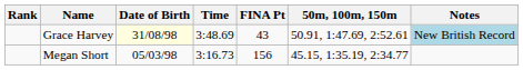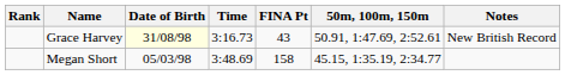 <table class="wikitable sortable" style="text-align:center">
 <tr>
 <th>Rank</th>
 <th>Name</th>
 <th>Date of Birth</th>
 <th>Time</th>
 <th>FINA Pt</th>
 <th>50m, 100m, 150m</th>
 <th>Notes</th>
 </tr>
 <tr>
 <td></td>
 <td align=left> Grace Harvey</td>
 <td style="background: lightyellow;">31/08/98</td>
-<td>3:48.69</td>
+<td>3:16.73</td>
 <td>43</td>
 <td>50.91, 1:47.69, 2:52.61</td>
-<td style="background: lightblue;">New British Record</td>
+<td>New British Record</td>
 </tr>
 <tr>
 <td></td>
 <td align=left> Megan Short</td>
 <td>05/03/98</td>
-<td>3:16.73</td>
-<td>156</td>
+<td>3:48.69</td>
+<td>158</td>
 <td>45.15, 1:35.19, 2:34.77</td>
 <td></td>
 </tr>
 </table>
